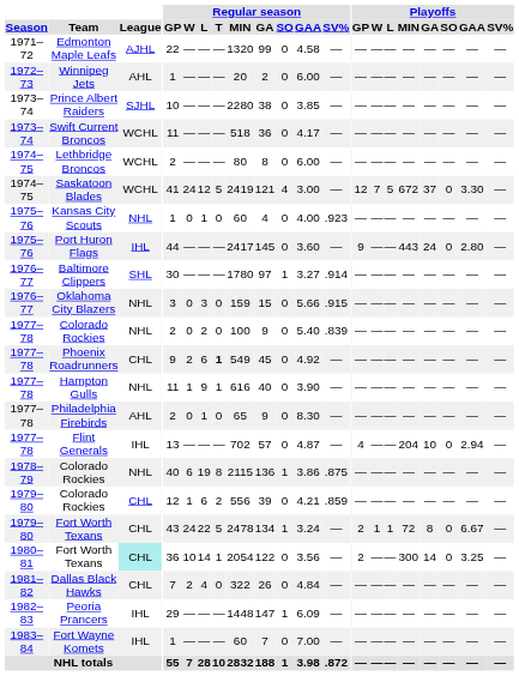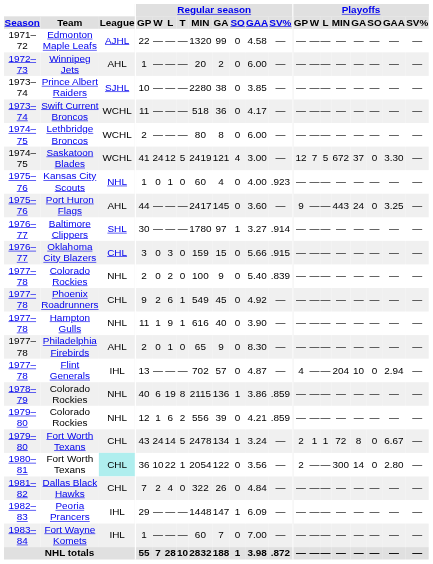 <table border="0" cellpadding="1" cellspacing="0" style="width:75%; text-align:center;">
 <tr bgcolor="#e0e0e0">
 <th colspan="3" bgcolor="#ffffff"></th>
 <th rowspan="99" bgcolor="#ffffff"></th>
 <th colspan="9" bgcolor="#e0e0e0"><a href='#'>Regular season</a></th>
 <th rowspan="99" bgcolor="#ffffff"></th>
 <th colspan="8" bgcolor="#e0e0e0"><a href='#'>Playoffs</a></th>
 </tr>
 <tr bgcolor="#e0e0e0">
 <th><a href='#'>Season</a></th>
 <th>Team</th>
 <th>League</th>
 <th>GP</th>
 <th>W</th>
 <th>L</th>
 <th>T</th>
 <th>MIN</th>
 <th>GA</th>
 <th><a href='#'>SO</a></th>
 <th><a href='#'>GAA</a></th>
 <th><a href='#'>SV%</a></th>
 <th>GP</th>
 <th>W</th>
 <th>L</th>
 <th>MIN</th>
 <th>GA</th>
 <th>SO</th>
 <th>GAA</th>
 <th>SV%</th>
 </tr>
 <tr>
 <td>1971–72</td>
 <td><a href='#'>Edmonton Maple Leafs</a></td>
 <td><a href='#'>AJHL</a></td>
 <td>22</td>
 <td>—</td>
 <td>—</td>
 <td>—</td>
 <td>1320</td>
 <td>99</td>
 <td>0</td>
 <td>4.58</td>
 <td>—</td>
 <td>—</td>
 <td>—</td>
 <td>—</td>
 <td>—</td>
 <td>—</td>
 <td>—</td>
 <td>—</td>
 <td>—</td>
 </tr>
 <tr bgcolor="#f0f0f0">
 <td><a href='#'>1972–73</a></td>
 <td><a href='#'>Winnipeg Jets</a></td>
 <td>AHL</td>
 <td>1</td>
 <td>—</td>
 <td>—</td>
 <td>—</td>
 <td>20</td>
 <td>2</td>
 <td>0</td>
 <td>6.00</td>
 <td>—</td>
 <td>—</td>
 <td>—</td>
 <td>—</td>
 <td>—</td>
 <td>—</td>
 <td>—</td>
 <td>—</td>
 <td>—</td>
 </tr>
 <tr>
 <td>1973–74</td>
 <td><a href='#'>Prince Albert Raiders</a></td>
 <td><a href='#'>SJHL</a></td>
 <td>10</td>
 <td>—</td>
 <td>—</td>
 <td>—</td>
 <td>2280</td>
 <td>38</td>
 <td>0</td>
 <td>3.85</td>
 <td>—</td>
 <td>—</td>
 <td>—</td>
 <td>—</td>
 <td>—</td>
 <td>—</td>
 <td>—</td>
 <td>—</td>
 <td>—</td>
 </tr>
 <tr bgcolor="#f0f0f0">
 <td><a href='#'>1973–74</a></td>
 <td><a href='#'>Swift Current Broncos</a></td>
 <td>WCHL</td>
 <td>11</td>
 <td>—</td>
 <td>—</td>
 <td>—</td>
 <td>518</td>
 <td>36</td>
 <td>0</td>
 <td>4.17</td>
 <td>—</td>
 <td>—</td>
 <td>—</td>
 <td>—</td>
 <td>—</td>
 <td>—</td>
 <td>—</td>
 <td>—</td>
 <td>—</td>
 </tr>
 <tr>
 <td><a href='#'>1974–75</a></td>
 <td><a href='#'>Lethbridge Broncos</a></td>
 <td>WCHL</td>
 <td>2</td>
 <td>—</td>
 <td>—</td>
 <td>—</td>
 <td>80</td>
 <td>8</td>
 <td>0</td>
 <td>6.00</td>
 <td>—</td>
 <td>—</td>
 <td>—</td>
 <td>—</td>
 <td>—</td>
 <td>—</td>
 <td>—</td>
 <td>—</td>
 <td>—</td>
 </tr>
 <tr bgcolor="#f0f0f0">
 <td>1974–75</td>
 <td><a href='#'>Saskatoon Blades</a></td>
 <td>WCHL</td>
 <td>41</td>
 <td>24</td>
 <td>12</td>
 <td>5</td>
 <td>2419</td>
 <td>121</td>
 <td>4</td>
 <td>3.00</td>
 <td>—</td>
 <td>12</td>
 <td>7</td>
 <td>5</td>
 <td>672</td>
 <td>37</td>
 <td>0</td>
 <td>3.30</td>
 <td>—</td>
 </tr>
 <tr>
 <td><a href='#'>1975–76</a></td>
 <td><a href='#'>Kansas City Scouts</a></td>
 <td><a href='#'>NHL</a></td>
 <td>1</td>
 <td>0</td>
 <td>1</td>
 <td>0</td>
 <td>60</td>
 <td>4</td>
 <td>0</td>
 <td>4.00</td>
 <td>.923</td>
 <td>—</td>
 <td>—</td>
 <td>—</td>
 <td>—</td>
 <td>—</td>
 <td>—</td>
 <td>—</td>
 <td>—</td>
 </tr>
 <tr bgcolor="#f0f0f0">
 <td><a href='#'>1975–76</a></td>
 <td><a href='#'>Port Huron Flags</a></td>
-<td><a href='#'>IHL</a></td>
+<td>AHL</td>
 <td>44</td>
 <td>—</td>
 <td>—</td>
 <td>—</td>
 <td>2417</td>
 <td>145</td>
 <td>0</td>
 <td>3.60</td>
 <td>—</td>
 <td>9</td>
 <td>—</td>
 <td>—</td>
 <td>443</td>
 <td>24</td>
 <td>0</td>
-<td>2.80</td>
+<td>3.25</td>
 <td>—</td>
 </tr>
 <tr>
 <td><a href='#'>1976–77</a></td>
 <td><a href='#'>Baltimore Clippers</a></td>
 <td><a href='#'>SHL</a></td>
 <td>30</td>
 <td>—</td>
 <td>—</td>
 <td>—</td>
 <td>1780</td>
 <td>97</td>
 <td>1</td>
 <td>3.27</td>
 <td>.914</td>
 <td>—</td>
 <td>—</td>
 <td>—</td>
 <td>—</td>
 <td>—</td>
 <td>—</td>
 <td>—</td>
 <td>—</td>
 </tr>
 <tr bgcolor="#f0f0f0">
 <td><a href='#'>1976–77</a></td>
 <td><a href='#'>Oklahoma City Blazers</a></td>
-<td>NHL</td>
+<td><a href='#'>CHL</a></td>
 <td>3</td>
 <td>0</td>
 <td>3</td>
 <td>0</td>
 <td>159</td>
 <td>15</td>
 <td>0</td>
 <td>5.66</td>
 <td>.915</td>
 <td>—</td>
 <td>—</td>
 <td>—</td>
 <td>—</td>
 <td>—</td>
 <td>—</td>
 <td>—</td>
 <td>—</td>
 </tr>
 <tr>
 <td><a href='#'>1977–78</a></td>
 <td><a href='#'>Colorado Rockies</a></td>
 <td>NHL</td>
 <td>2</td>
 <td>0</td>
 <td>2</td>
 <td>0</td>
 <td>100</td>
 <td>9</td>
 <td>0</td>
 <td>5.40</td>
 <td>.839</td>
 <td>—</td>
 <td>—</td>
 <td>—</td>
 <td>—</td>
 <td>—</td>
 <td>—</td>
 <td>—</td>
 <td>—</td>
 </tr>
 <tr bgcolor="#f0f0f0">
 <td><a href='#'>1977–78</a></td>
 <td><a href='#'>Phoenix Roadrunners</a></td>
 <td>CHL</td>
 <td>9</td>
 <td>2</td>
 <td>6</td>
-<td><strong>1</strong></td>
+<td>1</td>
 <td>549</td>
 <td>45</td>
 <td>0</td>
 <td>4.92</td>
 <td>—</td>
 <td>—</td>
 <td>—</td>
 <td>—</td>
 <td>—</td>
 <td>—</td>
 <td>—</td>
 <td>—</td>
 <td>—</td>
 </tr>
 <tr>
 <td><a href='#'>1977–78</a></td>
 <td><a href='#'>Hampton Gulls</a></td>
 <td>NHL</td>
 <td>11</td>
 <td>1</td>
 <td>9</td>
 <td>1</td>
 <td>616</td>
 <td>40</td>
 <td>0</td>
 <td>3.90</td>
 <td>—</td>
 <td>—</td>
 <td>—</td>
 <td>—</td>
 <td>—</td>
 <td>—</td>
 <td>—</td>
 <td>—</td>
 <td>—</td>
 </tr>
 <tr bgcolor="#f0f0f0">
 <td>1977–78</td>
 <td><a href='#'>Philadelphia Firebirds</a></td>
 <td>AHL</td>
 <td>2</td>
 <td>0</td>
 <td>1</td>
 <td>0</td>
 <td>65</td>
 <td>9</td>
 <td>0</td>
 <td>8.30</td>
 <td>—</td>
 <td>—</td>
 <td>—</td>
 <td>—</td>
 <td>—</td>
 <td>—</td>
 <td>—</td>
 <td>—</td>
 <td>—</td>
 </tr>
 <tr>
 <td><a href='#'>1977–78</a></td>
 <td><a href='#'>Flint Generals</a></td>
 <td>IHL</td>
 <td>13</td>
 <td>—</td>
 <td>—</td>
 <td>—</td>
 <td>702</td>
 <td>57</td>
 <td>0</td>
 <td>4.87</td>
 <td>—</td>
 <td>4</td>
 <td>—</td>
 <td>—</td>
 <td>204</td>
 <td>10</td>
 <td>0</td>
 <td>2.94</td>
 <td>—</td>
 </tr>
 <tr bgcolor="#f0f0f0">
 <td><a href='#'>1978–79</a></td>
 <td>Colorado Rockies</td>
 <td>NHL</td>
 <td>40</td>
 <td>6</td>
 <td>19</td>
 <td>8</td>
 <td>2115</td>
 <td>136</td>
 <td>1</td>
 <td>3.86</td>
-<td>.875</td>
+<td>.859</td>
 <td>—</td>
 <td>—</td>
 <td>—</td>
 <td>—</td>
 <td>—</td>
 <td>—</td>
 <td>—</td>
 <td>—</td>
 </tr>
 <tr>
 <td><a href='#'>1979–80</a></td>
 <td>Colorado Rockies</td>
-<td><a href='#'>CHL</a></td>
+<td>NHL</td>
 <td>12</td>
 <td>1</td>
 <td>6</td>
 <td>2</td>
 <td>556</td>
 <td>39</td>
 <td>0</td>
 <td>4.21</td>
 <td>.859</td>
 <td>—</td>
 <td>—</td>
 <td>—</td>
 <td>—</td>
 <td>—</td>
 <td>—</td>
 <td>—</td>
 <td>—</td>
 </tr>
 <tr bgcolor="#f0f0f0">
 <td><a href='#'>1979–80</a></td>
 <td><a href='#'>Fort Worth Texans</a></td>
 <td>CHL</td>
 <td>43</td>
 <td>24</td>
-<td>22</td>
+<td>14</td>
 <td>5</td>
 <td>2478</td>
 <td>134</td>
 <td>1</td>
 <td>3.24</td>
 <td>—</td>
 <td>2</td>
 <td>1</td>
 <td>1</td>
 <td>72</td>
 <td>8</td>
 <td>0</td>
 <td>6.67</td>
 <td>—</td>
 </tr>
 <tr>
 <td><a href='#'>1980–81</a></td>
 <td>Fort Worth Texans</td>
 <td style="background: paleturquoise;">CHL</td>
 <td>36</td>
 <td>10</td>
-<td>14</td>
+<td>22</td>
 <td>1</td>
 <td>2054</td>
 <td>122</td>
 <td>0</td>
 <td>3.56</td>
 <td>—</td>
 <td>2</td>
 <td>—</td>
 <td>—</td>
 <td>300</td>
 <td>14</td>
 <td>0</td>
-<td>3.25</td>
+<td>2.80</td>
 <td>—</td>
 </tr>
 <tr bgcolor="#f0f0f0">
 <td><a href='#'>1981–82</a></td>
 <td><a href='#'>Dallas Black Hawks</a></td>
 <td>CHL</td>
 <td>7</td>
 <td>2</td>
 <td>4</td>
 <td>0</td>
 <td>322</td>
 <td>26</td>
 <td>0</td>
 <td>4.84</td>
 <td>—</td>
 <td>—</td>
 <td>—</td>
 <td>—</td>
 <td>—</td>
 <td>—</td>
 <td>—</td>
 <td>—</td>
 <td>—</td>
 </tr>
 <tr>
 <td><a href='#'>1982–83</a></td>
 <td><a href='#'>Peoria Prancers</a></td>
 <td>IHL</td>
 <td>29</td>
 <td>—</td>
 <td>—</td>
 <td>—</td>
 <td>1448</td>
 <td>147</td>
 <td>1</td>
 <td>6.09</td>
 <td>—</td>
 <td>—</td>
 <td>—</td>
 <td>—</td>
 <td>—</td>
 <td>—</td>
 <td>—</td>
 <td>—</td>
 <td>—</td>
 </tr>
 <tr bgcolor="#f0f0f0">
 <td><a href='#'>1983–84</a></td>
 <td><a href='#'>Fort Wayne Komets</a></td>
 <td>IHL</td>
 <td>1</td>
 <td>—</td>
 <td>—</td>
 <td>—</td>
 <td>60</td>
 <td>7</td>
 <td>0</td>
 <td>7.00</td>
 <td>—</td>
 <td>—</td>
 <td>—</td>
 <td>—</td>
 <td>—</td>
 <td>—</td>
 <td>—</td>
 <td>—</td>
 <td>—</td>
 </tr>
 <tr bgcolor="#e0e0e0">
 <th colspan=3>NHL totals</th>
 <th>55</th>
 <th>7</th>
 <th>28</th>
 <th>10</th>
 <th>2832</th>
 <th>188</th>
 <th>1</th>
 <th>3.98</th>
 <th>.872</th>
 <th>—</th>
 <th>—</th>
 <th>—</th>
 <th>—</th>
 <th>—</th>
 <th>—</th>
 <th>—</th>
 <th>—</th>
 </tr>
 </table>
